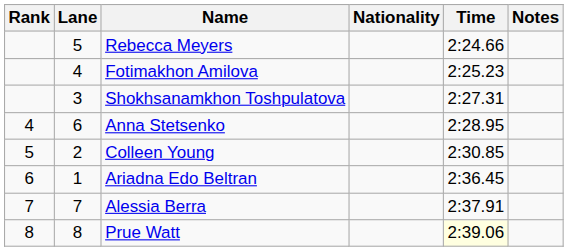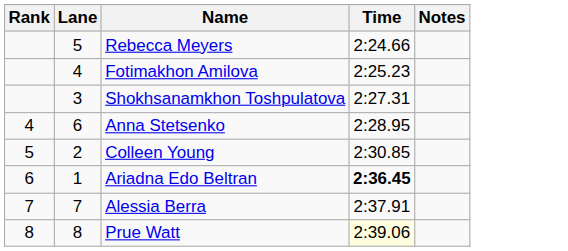 <table class="wikitable sortable" style="text-align:center">
 <tr>
 <th>Rank</th>
 <th>Lane</th>
 <th>Name</th>
-<th>Nationality</th>
 <th>Time</th>
 <th>Notes</th>
 </tr>
 <tr>
 <td></td>
 <td>5</td>
 <td style="text-align:left"><a href='#'>Rebecca Meyers</a></td>
-<td style="text-align:left"></td>
 <td>2:24.66</td>
 <td></td>
 </tr>
 <tr>
 <td></td>
 <td>4</td>
 <td style="text-align:left"><a href='#'>Fotimakhon Amilova</a></td>
-<td style="text-align:left"></td>
 <td>2:25.23</td>
 <td></td>
 </tr>
 <tr>
 <td></td>
 <td>3</td>
 <td style="text-align:left"><a href='#'>Shokhsanamkhon Toshpulatova</a></td>
-<td style="text-align:left"></td>
 <td>2:27.31</td>
 <td></td>
 </tr>
 <tr>
 <td>4</td>
 <td>6</td>
 <td style="text-align:left"><a href='#'>Anna Stetsenko</a></td>
-<td style="text-align:left"></td>
 <td>2:28.95</td>
 <td></td>
 </tr>
 <tr>
 <td>5</td>
 <td>2</td>
 <td style="text-align:left"><a href='#'>Colleen Young</a></td>
-<td style="text-align:left"></td>
 <td>2:30.85</td>
 <td></td>
 </tr>
 <tr>
 <td>6</td>
 <td>1</td>
 <td style="text-align:left"><a href='#'>Ariadna Edo Beltran</a></td>
-<td style="text-align:left"></td>
-<td>2:36.45</td>
+<td><strong>2:36.45</strong></td>
 <td></td>
 </tr>
 <tr>
 <td>7</td>
 <td>7</td>
 <td style="text-align:left"><a href='#'>Alessia Berra</a></td>
-<td style="text-align:left"></td>
 <td>2:37.91</td>
 <td></td>
 </tr>
 <tr>
 <td>8</td>
 <td>8</td>
 <td style="text-align:left"><a href='#'>Prue Watt</a></td>
-<td style="text-align:left"></td>
 <td style="background: lightyellow;">2:39.06</td>
 <td></td>
 </tr>
 </table>
